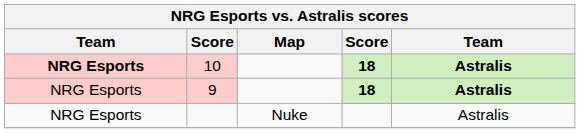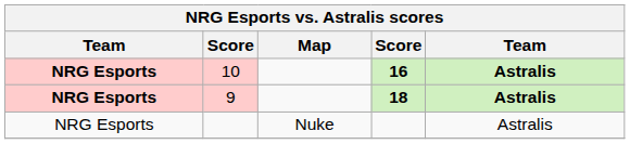 <table class="wikitable" style="text-align: center;">
 <tr>
 <th colspan=5>NRG Esports vs.  Astralis scores</th>
 </tr>
 <tr>
 <th width="181px">Team</th>
 <th width="20px">Score</th>
 <th width="100px">Map</th>
 <th width="20px">Score</th>
 <th width="181px">Team</th>
 </tr>
 <tr>
 <td style="background: #FFCCCC;"><strong>NRG Esports</strong></td>
 <td style="background: #FFCCCC;">10</td>
 <td></td>
-<td style="background: #D0F0C0;"><strong>18</strong></td>
+<td style="background: #D0F0C0;"><strong>16</strong></td>
 <td style="background: #D0F0C0;"><strong>Astralis</strong></td>
 </tr>
 <tr>
-<td style="background: #FFCCCC;">NRG Esports</td>
+<td style="background: #FFCCCC;"><strong>NRG Esports</strong></td>
 <td style="background: #FFCCCC;">9</td>
 <td></td>
 <td style="background: #D0F0C0;"><strong>18</strong></td>
 <td style="background: #D0F0C0;"><strong>Astralis</strong></td>
 </tr>
 <tr>
 <td>NRG Esports</td>
 <td></td>
 <td>Nuke</td>
 <td></td>
 <td>Astralis</td>
 </tr>
 <tr>
 </tr>
 </table>
